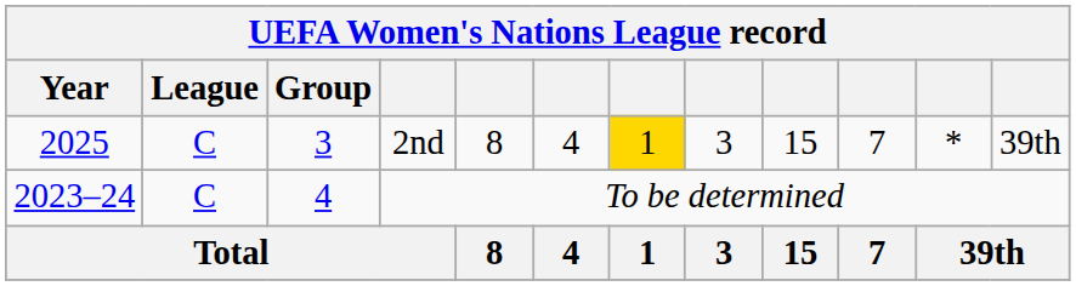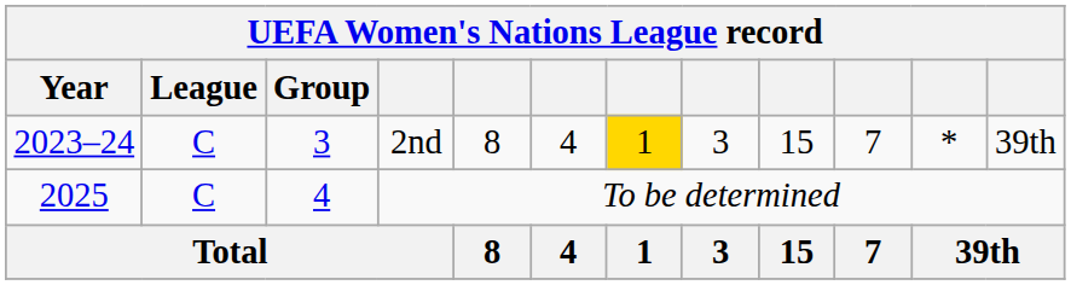 <table class="wikitable" style="text-align: center;">
 <tr>
 <th colspan=13><a href='#'>UEFA Women's Nations League</a> record</th>
 </tr>
 <tr>
 <th>Year</th>
 <th>League</th>
 <th>Group</th>
 <th width=28></th>
 <th width=28></th>
 <th width=28></th>
 <th width=28></th>
 <th width=28></th>
 <th width=28></th>
 <th width=28></th>
 <th width=28></th>
 <th width=28></th>
 </tr>
 <tr>
-<td><a href='#'>2025</a></td>
+<td><a href='#'>2023–24</a></td>
 <td><a href='#'>C</a></td>
 <td><a href='#'>3</a></td>
 <td>2nd</td>
 <td>8</td>
 <td>4</td>
 <td style="background: gold;">1</td>
 <td>3</td>
 <td>15</td>
 <td>7</td>
 <td>*</td>
 <td>39th</td>
 </tr>
 <tr>
-<td><a href='#'>2023–24</a></td>
+<td><a href='#'>2025</a></td>
 <td><a href='#'>C</a></td>
 <td><a href='#'>4</a></td>
 <td colspan=9><em>To be determined</em></td>
 </tr>
 <tr>
 <th colspan=4>Total</th>
 <th>8</th>
 <th>4</th>
 <th>1</th>
 <th>3</th>
 <th>15</th>
 <th>7</th>
 <th colspan=2>39th</th>
 </tr>
 </table>
